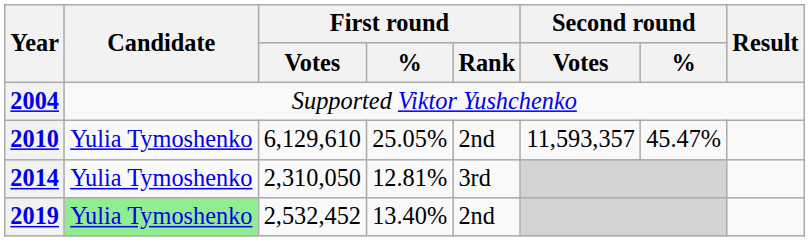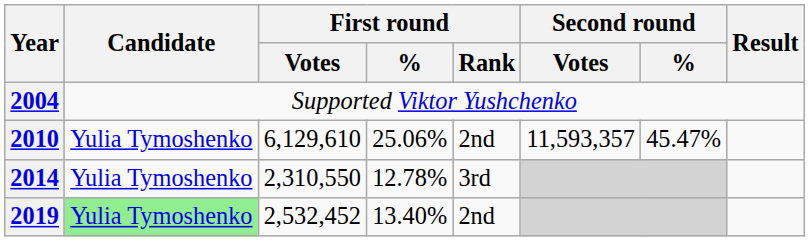 <table class="wikitable">
 <tr>
 <th rowspan=2>Year</th>
 <th rowspan=2>Candidate</th>
 <th colspan=3>First round</th>
 <th colspan=2>Second round</th>
 <th rowspan=2>Result</th>
 </tr>
 <tr>
 <th>Votes</th>
 <th>%</th>
 <th>Rank</th>
 <th>Votes</th>
 <th>%</th>
 </tr>
 <tr>
 <th><a href='#'>2004</a></th>
 <td style="text-align:center"; colspan=7><em>Supported <a href='#'>Viktor Yushchenko</a></em></td>
 </tr>
 <tr>
 <th><a href='#'>2010</a></th>
 <td><a href='#'>Yulia Tymoshenko</a></td>
 <td>6,129,610</td>
-<td>25.05%</td>
+<td>25.06%</td>
 <td>2nd</td>
 <td>11,593,357</td>
 <td>45.47%</td>
 <td></td>
 </tr>
 <tr>
 <th><a href='#'>2014</a></th>
 <td><a href='#'>Yulia Tymoshenko</a></td>
-<td>2,310,050</td>
-<td>12.81%</td>
+<td>2,310,550</td>
+<td>12.78%</td>
 <td>3rd</td>
 <td style="background:lightgrey;" colspan="2"></td>
 <td></td>
 </tr>
 <tr>
 <th><a href='#'>2019</a></th>
 <td style="background: lightgreen;"><a href='#'>Yulia Tymoshenko</a></td>
 <td>2,532,452</td>
 <td>13.40%</td>
 <td>2nd</td>
 <td style="background:lightgrey;" colspan="2"></td>
 <td></td>
 </tr>
 </table>
